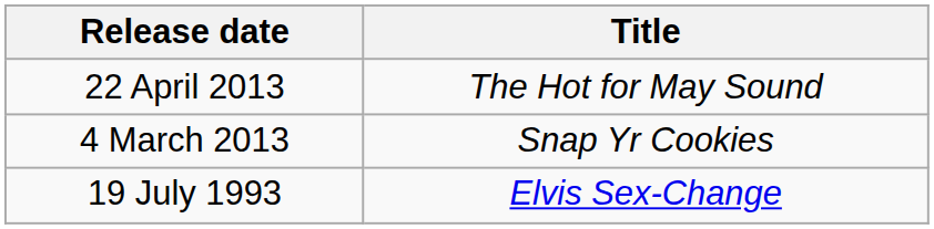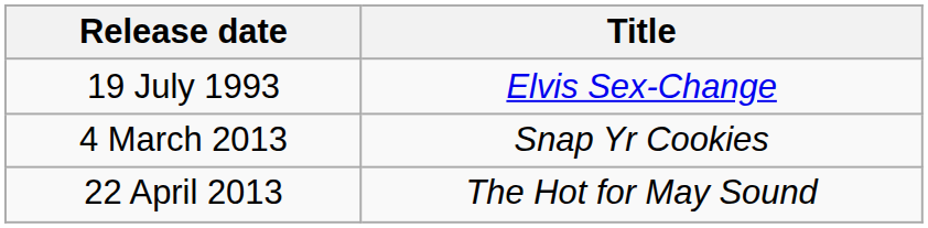 <table class="wikitable plainrowheaders" style="text-align:center">
 <tr>
 <th scope="col" style="width:10em;">Release date</th>
 <th scope="col" style="width:16em;">Title</th>
 </tr>
 <tr>
-<td>22 April 2013</td>
-<td><em>The Hot for May Sound</em></td>
+<td>19 July 1993</td>
+<td><em><a href='#'>Elvis Sex-Change</a></em></td>
 </tr>
 <tr>
 <td>4 March 2013</td>
 <td><em>Snap Yr Cookies</em></td>
 </tr>
 <tr>
-<td>19 July 1993</td>
-<td><em><a href='#'>Elvis Sex-Change</a></em></td>
+<td>22 April 2013</td>
+<td><em>The Hot for May Sound</em></td>
 </tr>
 </table>
